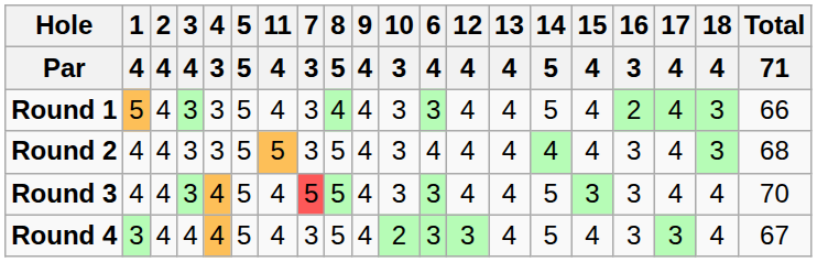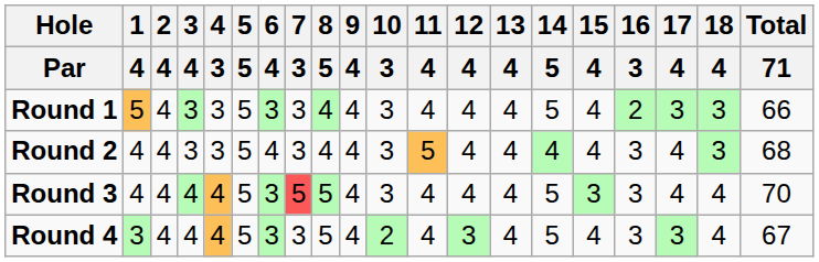 <table class="wikitable" style="text-align:center">
 <tr>
 <th>Hole</th>
 <th>1</th>
 <th>2</th>
 <th>3</th>
 <th>4</th>
 <th>5</th>
-<th>11</th>
+<th>6</th>
 <th>7</th>
 <th>8</th>
 <th>9</th>
 <th>10</th>
-<th>6</th>
+<th>11</th>
 <th>12</th>
 <th>13</th>
 <th>14</th>
 <th>15</th>
 <th>16</th>
 <th>17</th>
 <th>18</th>
 <th>Total</th>
 </tr>
 <tr>
 <th>Par</th>
 <th>4</th>
 <th>4</th>
 <th>4</th>
 <th>3</th>
 <th>5</th>
 <th>4</th>
 <th>3</th>
 <th>5</th>
 <th>4</th>
 <th>3</th>
 <th>4</th>
 <th>4</th>
 <th>4</th>
 <th>5</th>
 <th>4</th>
 <th>3</th>
 <th>4</th>
 <th>4</th>
 <th>71</th>
 </tr>
 <tr>
 <td><strong>Round 1</strong></td>
 <td style="background: #fdbf58;">5</td>
 <td>4</td>
 <td style="background: #b6fcb6;">3</td>
 <td>3</td>
 <td>5</td>
-<td>4</td>
+<td style="background: #b6fcb6;">3</td>
 <td>3</td>
 <td style="background: #b6fcb6;">4</td>
 <td>4</td>
 <td>3</td>
-<td style="background: #b6fcb6;">3</td>
+<td>4</td>
 <td>4</td>
 <td>4</td>
 <td>5</td>
 <td>4</td>
 <td style="background: #b6fcb6;">2</td>
-<td style="background: #b6fcb6;">4</td>
+<td style="background: #b6fcb6;">3</td>
 <td style="background: #b6fcb6;">3</td>
 <td align=center>66</td>
 </tr>
 <tr>
 <td><strong>Round 2</strong></td>
 <td>4</td>
 <td>4</td>
 <td>3</td>
 <td>3</td>
 <td>5</td>
-<td style="background: #fdbf58;">5</td>
-<td>3</td>
-<td>5</td>
 <td>4</td>
 <td>3</td>
 <td>4</td>
+<td>4</td>
+<td>3</td>
+<td style="background: #fdbf58;">5</td>
 <td>4</td>
 <td>4</td>
 <td style="background: #b6fcb6;">4</td>
 <td>4</td>
 <td>3</td>
 <td>4</td>
 <td style="background: #b6fcb6;">3</td>
 <td align=center>68</td>
 </tr>
 <tr>
 <td><strong>Round 3</strong></td>
 <td>4</td>
 <td>4</td>
-<td style="background: #b6fcb6;">3</td>
+<td style="background: #b6fcb6;">4</td>
 <td style="background: #fdbf58;">4</td>
 <td>5</td>
-<td>4</td>
+<td style="background: #b6fcb6;">3</td>
 <td style="background: #fd5858;">5</td>
 <td style="background: #b6fcb6;">5</td>
 <td>4</td>
 <td>3</td>
-<td style="background: #b6fcb6;">3</td>
+<td>4</td>
 <td>4</td>
 <td>4</td>
 <td>5</td>
 <td style="background: #b6fcb6;">3</td>
 <td>3</td>
 <td>4</td>
 <td>4</td>
 <td align=center>70</td>
 </tr>
 <tr>
 <td><strong>Round 4</strong></td>
 <td style="background: #b6fcb6;">3</td>
 <td>4</td>
 <td>4</td>
 <td style="background: #fdbf58;">4</td>
 <td>5</td>
-<td>4</td>
+<td style="background: #b6fcb6;">3</td>
 <td>3</td>
 <td>5</td>
 <td>4</td>
 <td style="background: #b6fcb6;">2</td>
-<td style="background: #b6fcb6;">3</td>
+<td>4</td>
 <td style="background: #b6fcb6;">3</td>
 <td>4</td>
 <td>5</td>
 <td>4</td>
 <td>3</td>
 <td style="background: #b6fcb6;">3</td>
 <td>4</td>
 <td align=center>67</td>
 </tr>
 </table>
